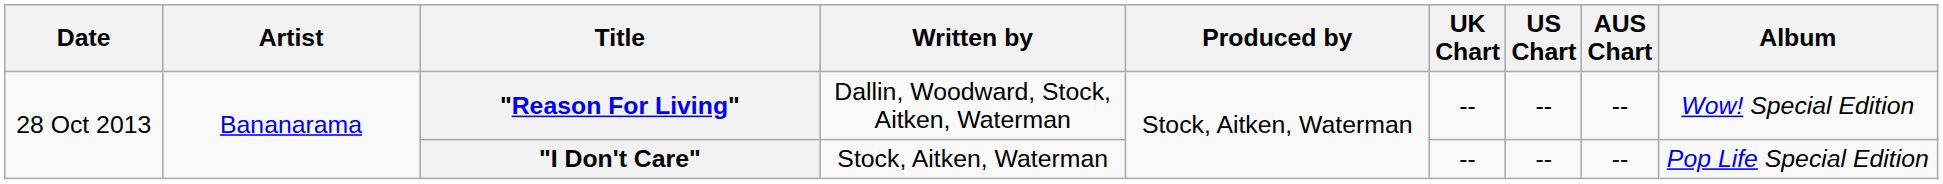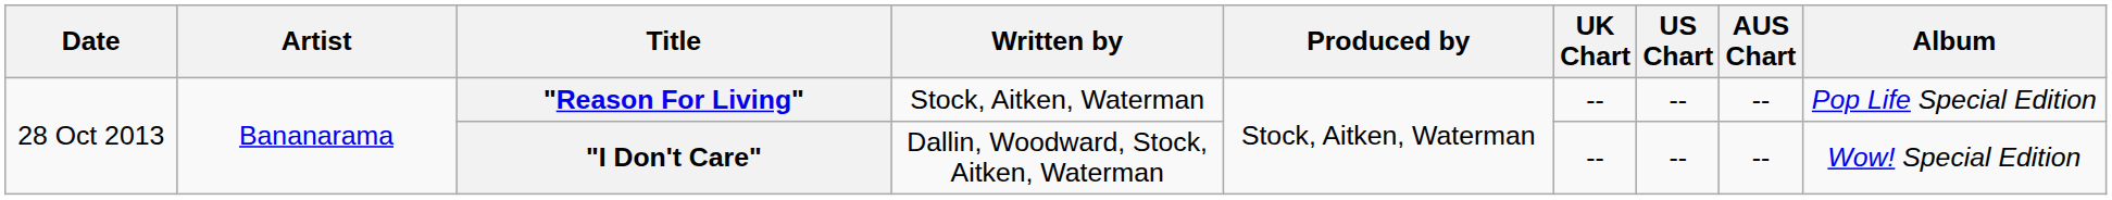 <table class="wikitable plainrowheaders" style="text-align:center;">
 <tr>
 <th scope="col" style="width:6em;">Date</th>
 <th scope="col" style="width:10em;">Artist</th>
 <th scope="col" style="width:16em;">Title</th>
 <th scope="col" style="width:12em;">Written by</th>
 <th scope="col" style="width:12em;">Produced by</th>
 <th scope="col" style="width:1em;">UK Chart</th>
 <th scope="col" style="width:1em;">US Chart</th>
 <th scope="col" style="width:1em;">AUS Chart</th>
 <th scope="col" style="width:11em;">Album</th>
 </tr>
 <tr>
 <td rowspan="2">28 Oct 2013</td>
 <td rowspan="2"><a href='#'>Bananarama</a></td>
 <th scope="row">"<a href='#'>Reason For Living</a>"</th>
+<td>Stock, Aitken, Waterman</td>
+<td rowspan="2">Stock, Aitken, Waterman</td>
+<td>--</td>
+<td>--</td>
+<td>--</td>
+<td><em><a href='#'>Pop Life</a> Special Edition</em></td>
+</tr>
+<tr>
+<th scope="row">"I Don't Care"</th>
 <td>Dallin, Woodward, Stock, Aitken, Waterman</td>
-<td rowspan="2">Stock, Aitken, Waterman</td>
 <td>--</td>
 <td>--</td>
 <td>--</td>
 <td><em><a href='#'>Wow!</a> Special Edition</em></td>
 </tr>
-<tr>
-<th scope="row">"I Don't Care"</th>
-<td>Stock, Aitken, Waterman</td>
-<td>--</td>
-<td>--</td>
-<td>--</td>
-<td><em><a href='#'>Pop Life</a> Special Edition</em></td>
-</tr>
 </table>
